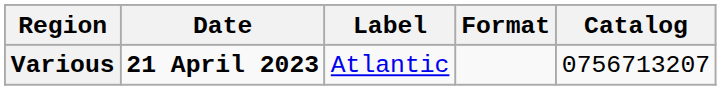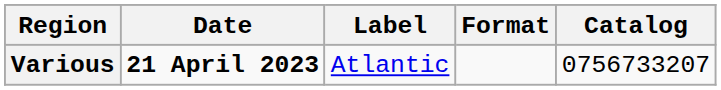 <table class="wikitable plainrowheaders">
 <tr>
 <th>Region</th>
 <th>Date</th>
 <th>Label</th>
 <th>Format</th>
 <th>Catalog</th>
 </tr>
 <tr>
 <th scope="row">Various</th>
 <td><strong>21 April 2023</strong></td>
 <td><a href='#'>Atlantic</a></td>
 <td></td>
-<td>0756713207</td>
+<td>0756733207</td>
 </tr>
 </table>
